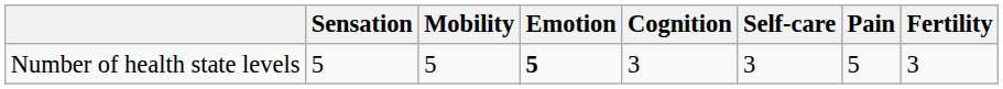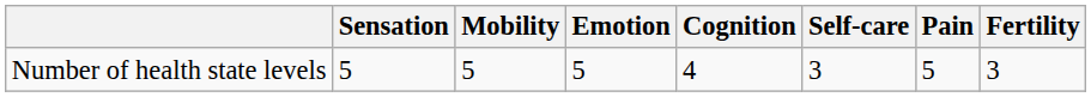 <table class="wikitable">
 <tr>
 <th></th>
 <th>Sensation</th>
 <th>Mobility</th>
 <th>Emotion</th>
 <th>Cognition</th>
 <th>Self-care</th>
 <th>Pain</th>
 <th>Fertility</th>
 </tr>
 <tr>
 <td>Number of health state levels</td>
 <td>5</td>
 <td>5</td>
-<td><strong>5</strong></td>
-<td>3</td>
+<td>5</td>
+<td>4</td>
 <td>3</td>
 <td>5</td>
 <td>3</td>
 </tr>
 </table>
